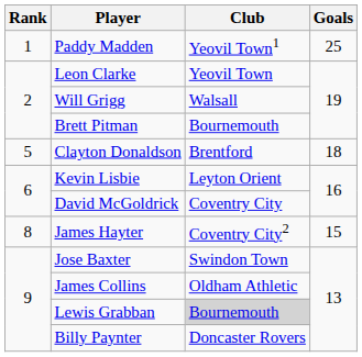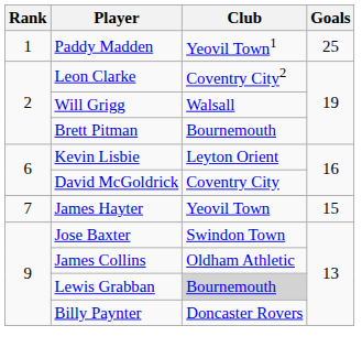 <table class="wikitable" style="text-align:center">
 <tr>
 <th>Rank</th>
 <th>Player</th>
 <th>Club</th>
 <th>Goals</th>
 </tr>
 <tr>
 <td>1</td>
 <td align="left"><a href='#'>Paddy Madden</a></td>
 <td align="left"><a href='#'>Yeovil Town</a><sup>1</sup></td>
 <td>25</td>
 </tr>
 <tr>
 <td rowspan=3>2</td>
 <td align="left"><a href='#'>Leon Clarke</a></td>
-<td align="left"><a href='#'>Yeovil Town</a></td>
+<td align="left"><a href='#'>Coventry City</a><sup>2</sup></td>
 <td rowspan=3>19</td>
 </tr>
 <tr>
 <td align="left"><a href='#'>Will Grigg</a></td>
 <td align="left"><a href='#'>Walsall</a></td>
 </tr>
 <tr>
 <td align="left"><a href='#'>Brett Pitman</a></td>
 <td align="left"><a href='#'>Bournemouth</a></td>
-</tr>
-<tr>
-<td>5</td>
-<td align="left"><a href='#'>Clayton Donaldson</a></td>
-<td align="left"><a href='#'>Brentford</a></td>
-<td>18</td>
 </tr>
 <tr>
 <td rowspan=2>6</td>
 <td align="left"><a href='#'>Kevin Lisbie</a></td>
 <td align="left"><a href='#'>Leyton Orient</a></td>
 <td rowspan=2>16</td>
 </tr>
 <tr>
 <td align="left"><a href='#'>David McGoldrick</a></td>
 <td align="left"><a href='#'>Coventry City</a></td>
 </tr>
 <tr>
-<td>8</td>
+<td>7</td>
 <td align="left"><a href='#'>James Hayter</a></td>
-<td align="left"><a href='#'>Coventry City</a><sup>2</sup></td>
+<td align="left"><a href='#'>Yeovil Town</a></td>
 <td>15</td>
 </tr>
 <tr>
 <td rowspan=5>9</td>
 <td align="left"><a href='#'>Jose Baxter</a></td>
 <td align="left"><a href='#'>Swindon Town</a></td>
 <td rowspan=5>13</td>
 </tr>
 <tr>
 <td align="left"><a href='#'>James Collins</a></td>
 <td align="left"><a href='#'>Oldham Athletic</a></td>
 </tr>
 <tr>
 <td align="left"><a href='#'>Lewis Grabban</a></td>
 <td align="left" style="background: lightgrey;"><a href='#'>Bournemouth</a></td>
 </tr>
 <tr>
 <td align="left"><a href='#'>Billy Paynter</a></td>
 <td align="left"><a href='#'>Doncaster Rovers</a></td>
 </tr>
 </table>
